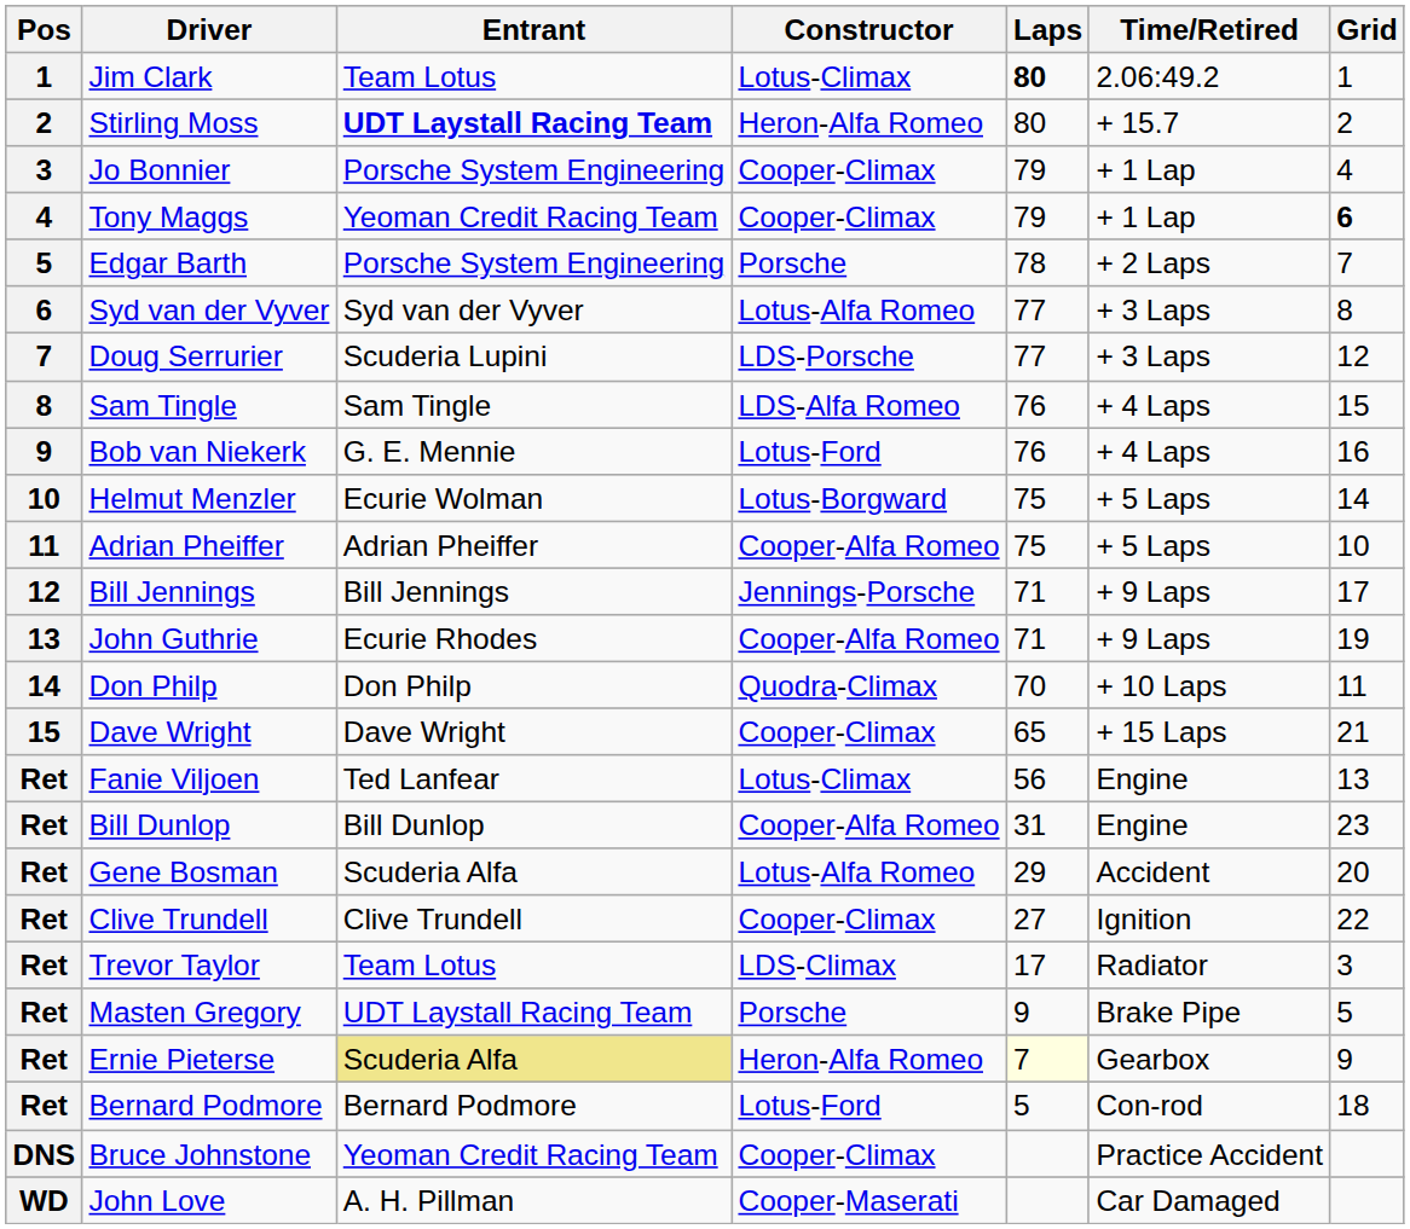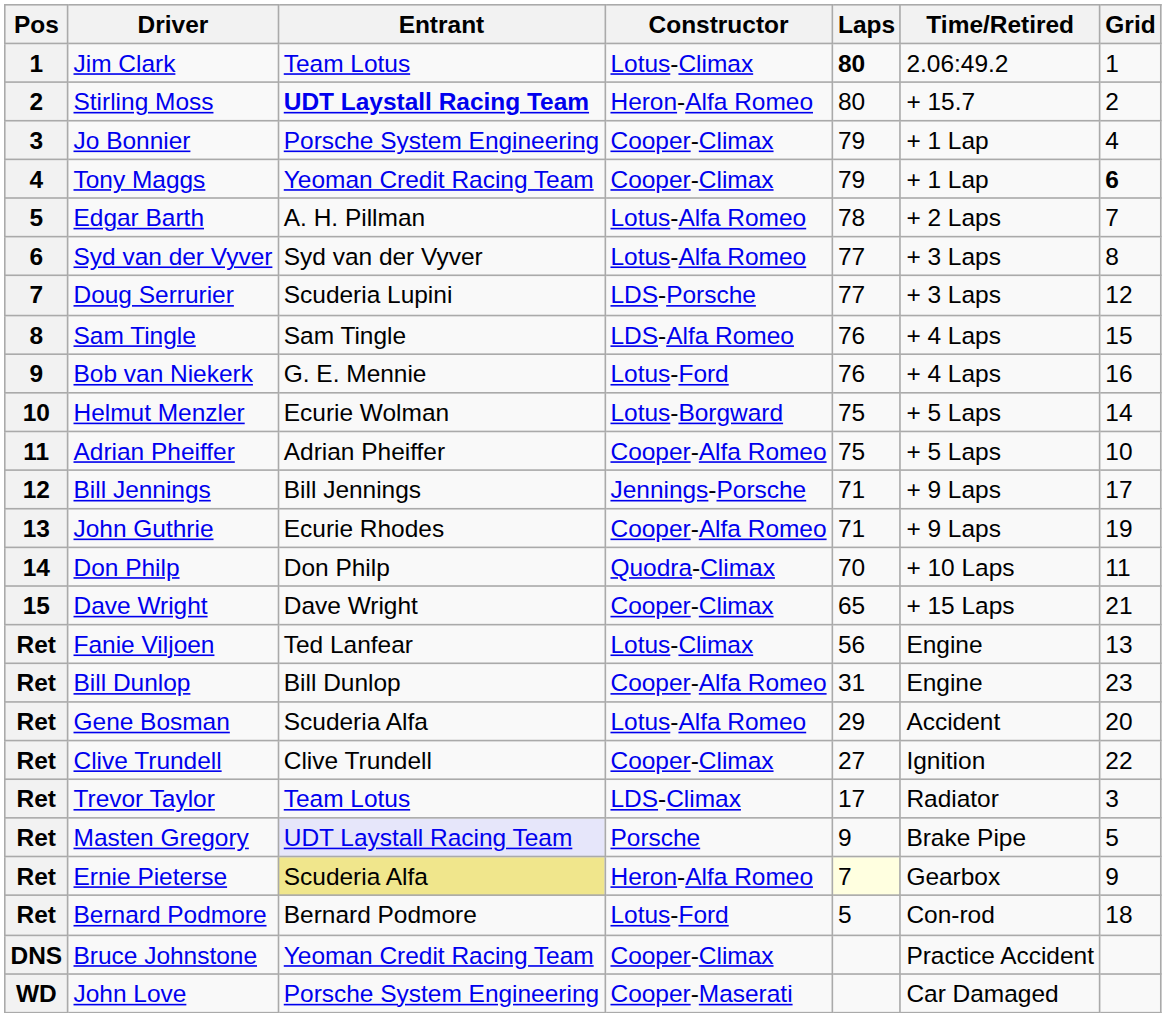 <table class="wikitable" style="font-size: 95%;">
 <tr>
 <th>Pos</th>
 <th>Driver</th>
 <th>Entrant</th>
 <th>Constructor</th>
 <th>Laps</th>
 <th>Time/Retired</th>
 <th>Grid</th>
 </tr>
 <tr>
 <th>1</th>
 <td> <a href='#'>Jim Clark</a></td>
 <td><a href='#'>Team Lotus</a></td>
 <td><a href='#'>Lotus</a>-<a href='#'>Climax</a></td>
 <td><strong>80</strong></td>
 <td>2.06:49.2</td>
 <td>1</td>
 </tr>
 <tr>
 <th>2</th>
 <td> <a href='#'>Stirling Moss</a></td>
 <td><strong><a href='#'>UDT Laystall Racing Team</a></strong></td>
 <td><a href='#'>Heron</a>-<a href='#'>Alfa Romeo</a></td>
 <td>80</td>
 <td>+ 15.7</td>
 <td>2</td>
 </tr>
 <tr>
 <th>3</th>
 <td> <a href='#'>Jo Bonnier</a></td>
 <td><a href='#'>Porsche System Engineering</a></td>
 <td><a href='#'>Cooper</a>-<a href='#'>Climax</a></td>
 <td>79</td>
 <td>+ 1 Lap</td>
 <td>4</td>
 </tr>
 <tr>
 <th>4</th>
 <td> <a href='#'>Tony Maggs</a></td>
 <td><a href='#'>Yeoman Credit Racing Team</a></td>
 <td><a href='#'>Cooper</a>-<a href='#'>Climax</a></td>
 <td>79</td>
 <td>+ 1 Lap</td>
 <td><strong>6</strong></td>
 </tr>
 <tr>
 <th>5</th>
 <td> <a href='#'>Edgar Barth</a></td>
-<td><a href='#'>Porsche System Engineering</a></td>
-<td><a href='#'>Porsche</a></td>
+<td>A. H. Pillman</td>
+<td><a href='#'>Lotus</a>-<a href='#'>Alfa Romeo</a></td>
 <td>78</td>
 <td>+ 2 Laps</td>
 <td>7</td>
 </tr>
 <tr>
 <th>6</th>
 <td> <a href='#'>Syd van der Vyver</a></td>
 <td>Syd van der Vyver</td>
 <td><a href='#'>Lotus</a>-<a href='#'>Alfa Romeo</a></td>
 <td>77</td>
 <td>+ 3 Laps</td>
 <td>8</td>
 </tr>
 <tr>
 <th>7</th>
 <td> <a href='#'>Doug Serrurier</a></td>
 <td>Scuderia Lupini</td>
 <td><a href='#'>LDS</a>-<a href='#'>Porsche</a></td>
 <td>77</td>
 <td>+ 3 Laps</td>
 <td>12</td>
 </tr>
 <tr>
 <th>8</th>
 <td> <a href='#'>Sam Tingle</a></td>
 <td>Sam Tingle</td>
 <td><a href='#'>LDS</a>-<a href='#'>Alfa Romeo</a></td>
 <td>76</td>
 <td>+ 4 Laps</td>
 <td>15</td>
 </tr>
 <tr>
 <th>9</th>
 <td> <a href='#'>Bob van Niekerk</a></td>
 <td>G. E. Mennie</td>
 <td><a href='#'>Lotus</a>-<a href='#'>Ford</a></td>
 <td>76</td>
 <td>+ 4 Laps</td>
 <td>16</td>
 </tr>
 <tr>
 <th>10</th>
 <td> <a href='#'>Helmut Menzler</a></td>
 <td>Ecurie Wolman</td>
 <td><a href='#'>Lotus</a>-<a href='#'>Borgward</a></td>
 <td>75</td>
 <td>+ 5 Laps</td>
 <td>14</td>
 </tr>
 <tr>
 <th>11</th>
 <td> <a href='#'>Adrian Pheiffer</a></td>
 <td>Adrian Pheiffer</td>
 <td><a href='#'>Cooper</a>-<a href='#'>Alfa Romeo</a></td>
 <td>75</td>
 <td>+ 5 Laps</td>
 <td>10</td>
 </tr>
 <tr>
 <th>12</th>
 <td> <a href='#'>Bill Jennings</a></td>
 <td>Bill Jennings</td>
 <td><a href='#'>Jennings</a>-<a href='#'>Porsche</a></td>
 <td>71</td>
 <td>+ 9 Laps</td>
 <td>17</td>
 </tr>
 <tr>
 <th>13</th>
 <td> <a href='#'>John Guthrie</a></td>
 <td>Ecurie Rhodes</td>
 <td><a href='#'>Cooper</a>-<a href='#'>Alfa Romeo</a></td>
 <td>71</td>
 <td>+ 9 Laps</td>
 <td>19</td>
 </tr>
 <tr>
 <th>14</th>
 <td> <a href='#'>Don Philp</a></td>
 <td>Don Philp</td>
 <td><a href='#'>Quodra</a>-<a href='#'>Climax</a></td>
 <td>70</td>
 <td>+ 10 Laps</td>
 <td>11</td>
 </tr>
 <tr>
 <th>15</th>
 <td> <a href='#'>Dave Wright</a></td>
 <td>Dave Wright</td>
 <td><a href='#'>Cooper</a>-<a href='#'>Climax</a></td>
 <td>65</td>
 <td>+ 15 Laps</td>
 <td>21</td>
 </tr>
 <tr>
 <th>Ret</th>
 <td> <a href='#'>Fanie Viljoen</a></td>
 <td>Ted Lanfear</td>
 <td><a href='#'>Lotus</a>-<a href='#'>Climax</a></td>
 <td>56</td>
 <td>Engine</td>
 <td>13</td>
 </tr>
 <tr>
 <th>Ret</th>
 <td> <a href='#'>Bill Dunlop</a></td>
 <td>Bill Dunlop</td>
 <td><a href='#'>Cooper</a>-<a href='#'>Alfa Romeo</a></td>
 <td>31</td>
 <td>Engine</td>
 <td>23</td>
 </tr>
 <tr>
 <th>Ret</th>
 <td> <a href='#'>Gene Bosman</a></td>
 <td>Scuderia Alfa</td>
 <td><a href='#'>Lotus</a>-<a href='#'>Alfa Romeo</a></td>
 <td>29</td>
 <td>Accident</td>
 <td>20</td>
 </tr>
 <tr>
 <th>Ret</th>
 <td> <a href='#'>Clive Trundell</a></td>
 <td>Clive Trundell</td>
 <td><a href='#'>Cooper</a>-<a href='#'>Climax</a></td>
 <td>27</td>
 <td>Ignition</td>
 <td>22</td>
 </tr>
 <tr>
 <th>Ret</th>
 <td> <a href='#'>Trevor Taylor</a></td>
 <td><a href='#'>Team Lotus</a></td>
 <td><a href='#'>LDS</a>-<a href='#'>Climax</a></td>
 <td>17</td>
 <td>Radiator</td>
 <td>3</td>
 </tr>
 <tr>
 <th>Ret</th>
 <td> <a href='#'>Masten Gregory</a></td>
-<td><a href='#'>UDT Laystall Racing Team</a></td>
+<td style="background: lavender;"><a href='#'>UDT Laystall Racing Team</a></td>
 <td><a href='#'>Porsche</a></td>
 <td>9</td>
 <td>Brake Pipe</td>
 <td>5</td>
 </tr>
 <tr>
 <th>Ret</th>
 <td> <a href='#'>Ernie Pieterse</a></td>
 <td style="background: khaki;">Scuderia Alfa</td>
 <td><a href='#'>Heron</a>-<a href='#'>Alfa Romeo</a></td>
 <td style="background: lightyellow;">7</td>
 <td>Gearbox</td>
 <td>9</td>
 </tr>
 <tr>
 <th>Ret</th>
 <td> <a href='#'>Bernard Podmore</a></td>
 <td>Bernard Podmore</td>
 <td><a href='#'>Lotus</a>-<a href='#'>Ford</a></td>
 <td>5</td>
 <td>Con-rod</td>
 <td>18</td>
 </tr>
 <tr>
 <th>DNS</th>
 <td> <a href='#'>Bruce Johnstone</a></td>
 <td><a href='#'>Yeoman Credit Racing Team</a></td>
 <td><a href='#'>Cooper</a>-<a href='#'>Climax</a></td>
 <td></td>
 <td>Practice Accident</td>
 <td></td>
 </tr>
 <tr>
 <th>WD</th>
 <td> <a href='#'>John Love</a></td>
-<td>A. H. Pillman</td>
+<td><a href='#'>Porsche System Engineering</a></td>
 <td><a href='#'>Cooper</a>-<a href='#'>Maserati</a></td>
 <td></td>
 <td>Car Damaged</td>
 <td></td>
 </tr>
 </table>
